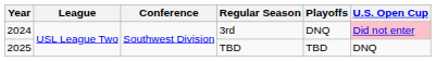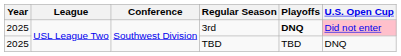 <table class="wikitable">
 <tr>
 <th>Year</th>
 <th>League</th>
 <th>Conference</th>
 <th>Regular Season</th>
 <th>Playoffs</th>
 <th><a href='#'>U.S. Open Cup</a></th>
 </tr>
 <tr>
-<td>2024</td>
+<td>2025</td>
 <td rowspan="2" align="center"><a href='#'>USL League Two</a></td>
 <td rowspan="2"><a href='#'>Southwest Division</a></td>
 <td>3rd</td>
-<td>DNQ</td>
+<td><strong>DNQ</strong></td>
 <td style="background: pink;"><a href='#'>Did not enter</a></td>
 </tr>
 <tr>
 <td>2025</td>
 <td>TBD</td>
 <td>TBD</td>
 <td>DNQ</td>
 </tr>
 </table>
